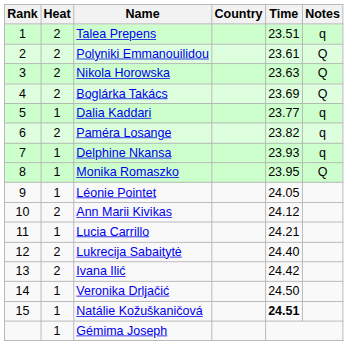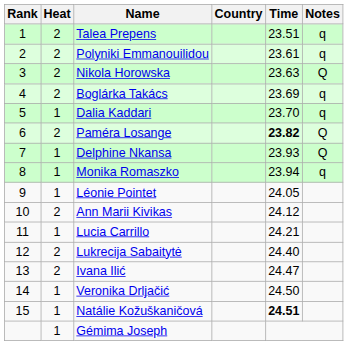 <table class="wikitable sortable" style="text-align:center">
 <tr>
 <th>Rank</th>
 <th>Heat</th>
 <th>Name</th>
 <th>Country</th>
 <th>Time</th>
 <th>Notes</th>
 </tr>
 <tr bgcolor=ccffcc>
 <td>1</td>
 <td>2</td>
 <td align=left><a href='#'>Talea Prepens</a></td>
 <td align=left></td>
 <td>23.51</td>
 <td>q</td>
 </tr>
 <tr bgcolor=ddffdd>
 <td>2</td>
 <td>2</td>
 <td align=left><a href='#'>Polyniki Emmanouilidou</a></td>
 <td align=left></td>
 <td>23.61</td>
-<td>Q</td>
+<td>q</td>
 </tr>
 <tr bgcolor=ccffcc>
 <td>3</td>
 <td>2</td>
 <td align=left><a href='#'>Nikola Horowska</a></td>
 <td align=left></td>
 <td>23.63</td>
 <td>Q</td>
 </tr>
 <tr bgcolor=ddffdd>
 <td>4</td>
 <td>2</td>
 <td align=left><a href='#'>Boglárka Takács</a></td>
 <td align=left></td>
 <td>23.69</td>
-<td>Q</td>
+<td>q</td>
 </tr>
 <tr bgcolor=ccffcc>
 <td>5</td>
 <td>1</td>
 <td align=left><a href='#'>Dalia Kaddari</a></td>
 <td align=left></td>
-<td>23.77</td>
+<td>23.70</td>
 <td>q</td>
 </tr>
 <tr bgcolor=ddffdd>
 <td>6</td>
 <td>2</td>
 <td align=left><a href='#'>Paméra Losange</a></td>
 <td align=left></td>
-<td>23.82</td>
-<td>q</td>
+<td><strong>23.82</strong></td>
+<td>Q</td>
 </tr>
 <tr bgcolor=ccffcc>
 <td>7</td>
 <td>1</td>
 <td align=left><a href='#'>Delphine Nkansa</a></td>
 <td align=left></td>
 <td>23.93</td>
-<td>q</td>
+<td>Q</td>
 </tr>
 <tr bgcolor=ccffcc>
 <td>8</td>
 <td>1</td>
 <td align=left><a href='#'>Monika Romaszko</a></td>
 <td align=left></td>
-<td>23.95</td>
-<td>Q</td>
+<td>23.94</td>
+<td>q</td>
 </tr>
 <tr>
 <td>9</td>
 <td>1</td>
 <td align=left><a href='#'>Léonie Pointet</a></td>
 <td align=left></td>
 <td>24.05</td>
 <td></td>
 </tr>
 <tr>
 <td>10</td>
 <td>2</td>
 <td align=left><a href='#'>Ann Marii Kivikas</a></td>
 <td align=left></td>
 <td>24.12</td>
 <td></td>
 </tr>
 <tr>
 <td>11</td>
 <td>1</td>
 <td align=left><a href='#'>Lucia Carrillo</a></td>
 <td align=left></td>
 <td>24.21</td>
 <td></td>
 </tr>
 <tr>
 <td>12</td>
 <td>2</td>
 <td align=left><a href='#'>Lukrecija Sabaitytė</a></td>
 <td align=left></td>
 <td>24.40</td>
 <td></td>
 </tr>
 <tr>
 <td>13</td>
 <td>2</td>
 <td align=left><a href='#'>Ivana Ilić</a></td>
 <td align=left></td>
-<td>24.42</td>
+<td>24.47</td>
 <td></td>
 </tr>
 <tr>
 <td>14</td>
 <td>1</td>
 <td align=left><a href='#'>Veronika Drljačić</a></td>
 <td align=left></td>
 <td>24.50</td>
 <td></td>
 </tr>
 <tr>
 <td>15</td>
 <td>1</td>
 <td align=left><a href='#'>Natálie Kožuškaničová</a></td>
 <td align=left></td>
 <td><strong>24.51</strong></td>
 <td></td>
 </tr>
 <tr>
 <td></td>
 <td>1</td>
 <td align=left><a href='#'>Gémima Joseph</a></td>
 <td align=left></td>
 <td colspan=2></td>
 </tr>
 </table>
